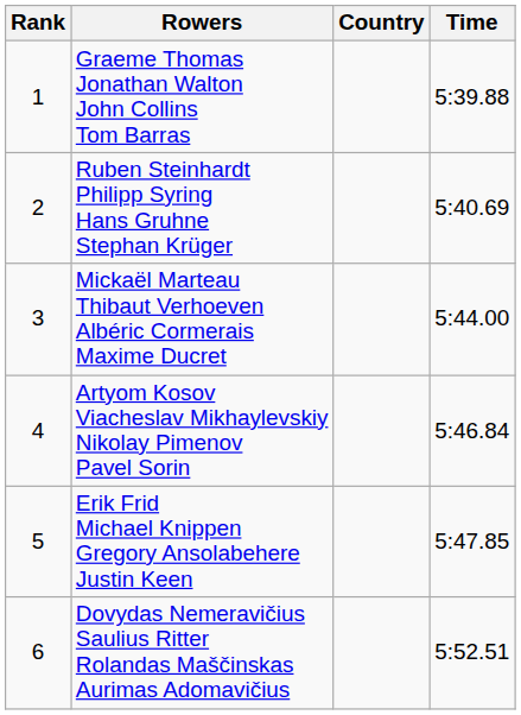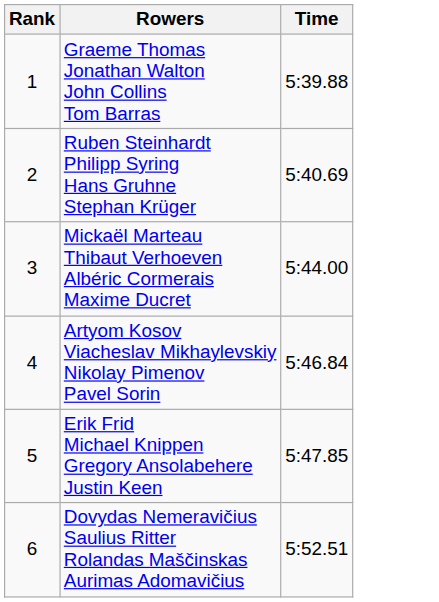 <table class="wikitable" style="text-align:center">
 <tr>
 <th>Rank</th>
 <th>Rowers</th>
-<th>Country</th>
 <th>Time</th>
 </tr>
 <tr>
 <td>1</td>
 <td align="left"><a href='#'>Graeme Thomas</a><br><a href='#'>Jonathan Walton</a><br><a href='#'>John Collins</a><br><a href='#'>Tom Barras</a></td>
-<td align="left"></td>
 <td>5:39.88</td>
 </tr>
 <tr>
 <td>2</td>
 <td align="left"><a href='#'>Ruben Steinhardt</a><br><a href='#'>Philipp Syring</a><br><a href='#'>Hans Gruhne</a><br><a href='#'>Stephan Krüger</a></td>
-<td align="left"></td>
 <td>5:40.69</td>
 </tr>
 <tr>
 <td>3</td>
 <td align="left"><a href='#'>Mickaël Marteau</a><br><a href='#'>Thibaut Verhoeven</a><br><a href='#'>Albéric Cormerais</a><br><a href='#'>Maxime Ducret</a></td>
-<td align="left"></td>
 <td>5:44.00</td>
 </tr>
 <tr>
 <td>4</td>
 <td align="left"><a href='#'>Artyom Kosov</a><br><a href='#'>Viacheslav Mikhaylevskiy</a><br><a href='#'>Nikolay Pimenov</a><br><a href='#'>Pavel Sorin</a></td>
-<td align="left"></td>
 <td>5:46.84</td>
 </tr>
 <tr>
 <td>5</td>
 <td align="left"><a href='#'>Erik Frid</a><br><a href='#'>Michael Knippen</a><br><a href='#'>Gregory Ansolabehere</a><br><a href='#'>Justin Keen</a></td>
-<td align="left"></td>
 <td>5:47.85</td>
 </tr>
 <tr>
 <td>6</td>
 <td align="left"><a href='#'>Dovydas Nemeravičius</a><br><a href='#'>Saulius Ritter</a><br><a href='#'>Rolandas Maščinskas</a><br><a href='#'>Aurimas Adomavičius</a></td>
-<td align="left"></td>
 <td>5:52.51</td>
 </tr>
 </table>
